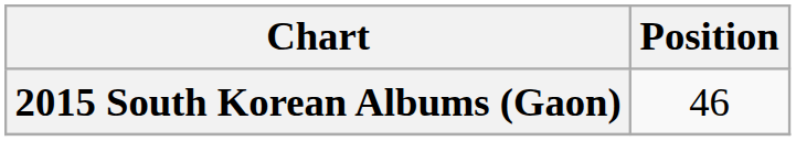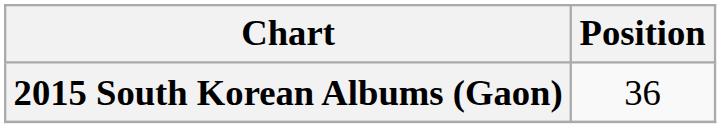 <table class="wikitable plainrowheaders" style="text-align:center">
 <tr>
 <th scope="col">Chart</th>
 <th scope="col">Position</th>
 </tr>
 <tr>
 <th scope="row">2015 South Korean Albums (Gaon)</th>
-<td>46</td>
+<td>36</td>
 </tr>
 <tr>
 </tr>
 </table>
